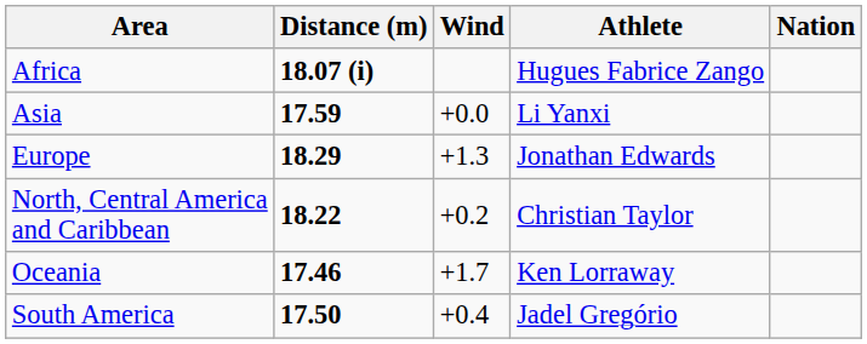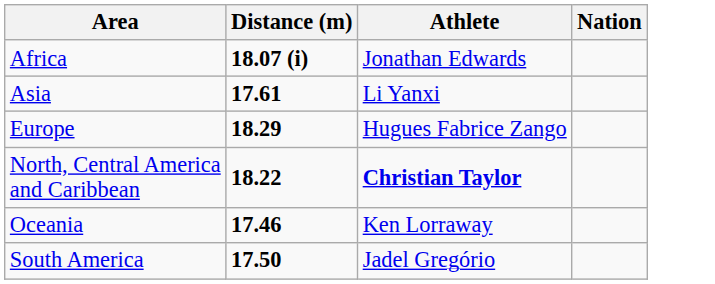 <table class="wikitable">
 <tr>
 <th>Area</th>
 <th>Distance (m)</th>
-<th>Wind</th>
 <th>Athlete</th>
 <th>Nation</th>
 </tr>
 <tr>
 <td><a href='#'>Africa</a> </td>
 <td><strong>18.07 (i)</strong></td>
-<td></td>
-<td><a href='#'>Hugues Fabrice Zango</a></td>
+<td><a href='#'>Jonathan Edwards</a></td>
 <td></td>
 </tr>
 <tr>
 <td><a href='#'>Asia</a> </td>
-<td><strong>17.59</strong></td>
-<td>+0.0</td>
+<td><strong>17.61</strong></td>
 <td><a href='#'>Li Yanxi</a></td>
 <td></td>
 </tr>
 <tr>
 <td><a href='#'>Europe</a> </td>
 <td><strong>18.29</strong> </td>
-<td>+1.3</td>
-<td><a href='#'>Jonathan Edwards</a></td>
+<td><a href='#'>Hugues Fabrice Zango</a></td>
 <td></td>
 </tr>
 <tr>
 <td><a href='#'>North, Central America<br> and Caribbean</a> </td>
 <td><strong>18.22</strong></td>
-<td>+0.2</td>
-<td><a href='#'>Christian Taylor</a></td>
+<td><strong><a href='#'>Christian Taylor</a></strong></td>
 <td></td>
 </tr>
 <tr>
 <td><a href='#'>Oceania</a> </td>
 <td><strong>17.46</strong></td>
-<td>+1.7</td>
 <td><a href='#'>Ken Lorraway</a></td>
 <td></td>
 </tr>
 <tr>
 <td><a href='#'>South America</a> </td>
 <td><strong>17.50</strong></td>
-<td>+0.4</td>
 <td><a href='#'>Jadel Gregório</a></td>
 <td></td>
 </tr>
 </table>
